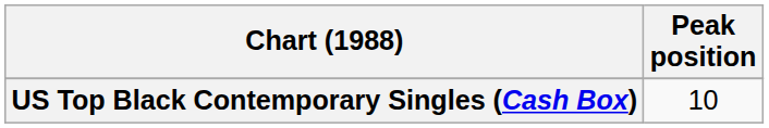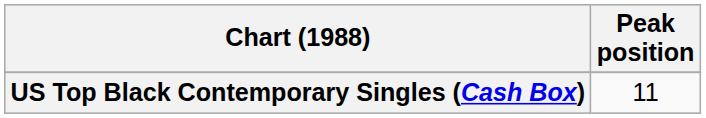 <table class="wikitable plainrowheaders" style="text-align:center">
 <tr>
 <th scope="col">Chart (1988)</th>
 <th scope="col">Peak<br>position</th>
 </tr>
 <tr>
 </tr>
 <tr>
 </tr>
 <tr>
 <th scope="row">US Top Black Contemporary Singles (<em><a href='#'>Cash Box</a></em>)</th>
-<td>10</td>
+<td>11</td>
 </tr>
 </table>
